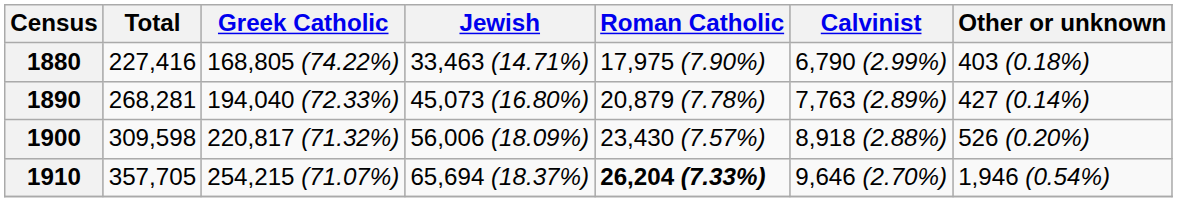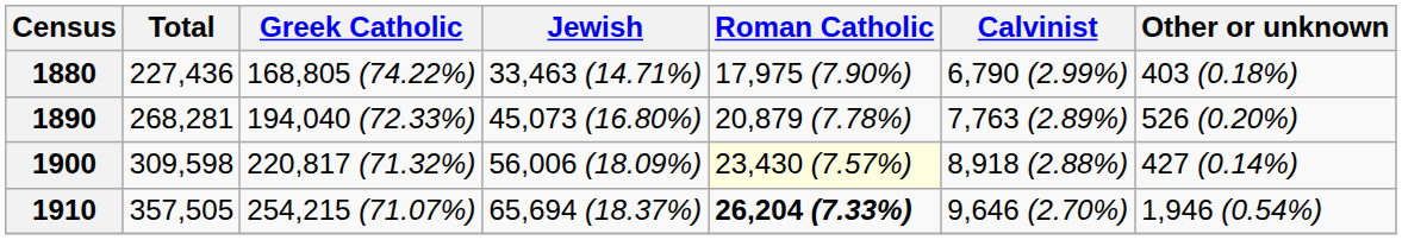 <table class="wikitable">
 <tr>
 <th>Census</th>
 <th>Total</th>
 <th><a href='#'>Greek Catholic</a></th>
 <th><a href='#'>Jewish</a></th>
 <th><a href='#'>Roman Catholic</a></th>
 <th><a href='#'>Calvinist</a></th>
 <th>Other or unknown</th>
 </tr>
 <tr>
 <th>1880</th>
-<td>227,416</td>
+<td>227,436</td>
 <td>168,805 <em>(74.22%)</em></td>
 <td>33,463 <em>(14.71%)</em></td>
 <td>17,975 <em>(7.90%)</em></td>
 <td>6,790 <em>(2.99%)</em></td>
 <td>403 <em>(0.18%)</em></td>
 </tr>
 <tr>
 <th>1890</th>
 <td>268,281</td>
 <td>194,040 <em>(72.33%)</em></td>
 <td>45,073 <em>(16.80%)</em></td>
 <td>20,879 <em>(7.78%)</em></td>
 <td>7,763 <em>(2.89%)</em></td>
-<td>427 <em>(0.14%)</em></td>
+<td>526 <em>(0.20%)</em></td>
 </tr>
 <tr>
 <th>1900</th>
 <td>309,598</td>
 <td>220,817 <em>(71.32%)</em></td>
 <td>56,006 <em>(18.09%)</em></td>
-<td>23,430 <em>(7.57%)</em></td>
+<td style="background: lightyellow;">23,430 <em>(7.57%)</em></td>
 <td>8,918 <em>(2.88%)</em></td>
-<td>526 <em>(0.20%)</em></td>
+<td>427 <em>(0.14%)</em></td>
 </tr>
 <tr>
 <th>1910</th>
-<td>357,705</td>
+<td>357,505</td>
 <td>254,215 <em>(71.07%)</em></td>
 <td>65,694 <em>(18.37%)</em></td>
 <td><strong>26,204 <em>(7.33%)</em></strong></td>
 <td>9,646 <em>(2.70%)</em></td>
 <td>1,946 <em>(0.54%)</em></td>
 </tr>
 <tr>
 </tr>
 </table>
